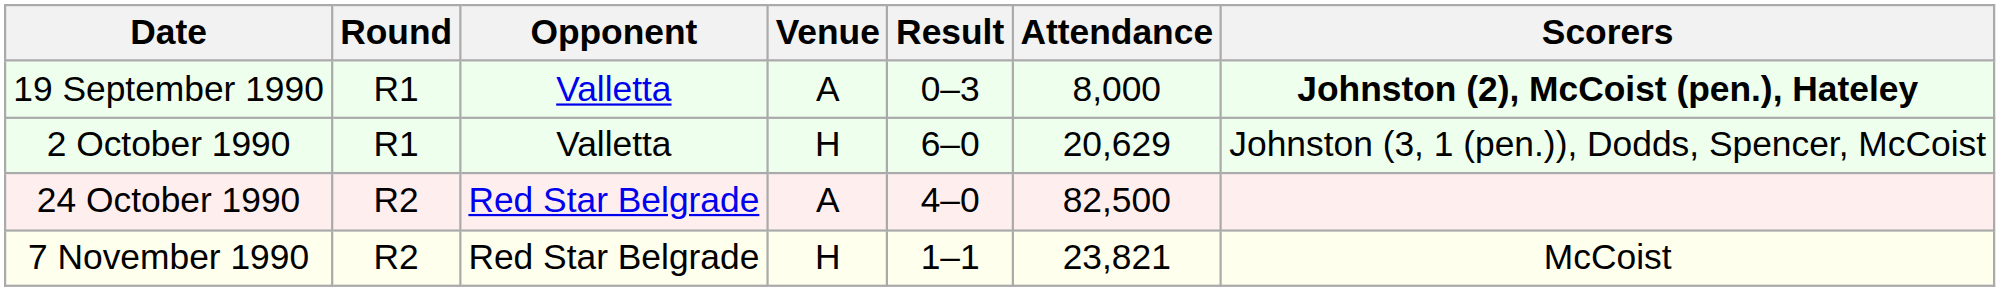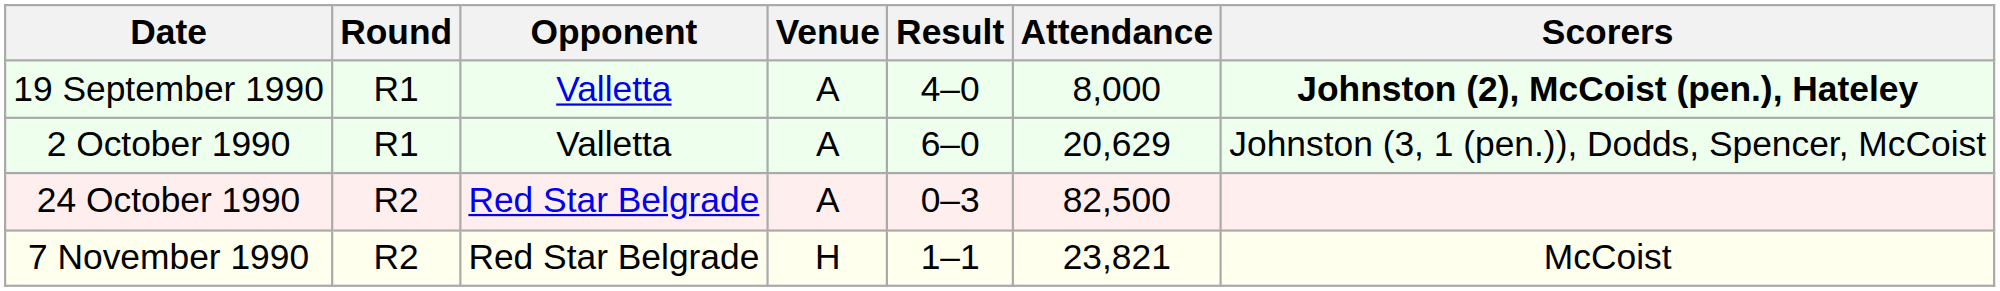 <table class="wikitable sortable" style="font-size:100%; text-align:center">
 <tr>
 <th>Date</th>
 <th>Round</th>
 <th>Opponent</th>
 <th>Venue</th>
 <th>Result</th>
 <th>Attendance</th>
 <th>Scorers</th>
 </tr>
 <tr bgcolor = "#EEFFEE">
 <td>19 September 1990</td>
 <td>R1</td>
 <td> <a href='#'>Valletta</a></td>
 <td>A</td>
-<td>0–3</td>
+<td>4–0</td>
 <td>8,000</td>
 <td><strong>Johnston (2), McCoist (pen.), Hateley</strong></td>
 </tr>
 <tr bgcolor = "#EEFFEE">
 <td>2 October 1990</td>
 <td>R1</td>
 <td> Valletta</td>
-<td>H</td>
+<td>A</td>
 <td>6–0</td>
 <td>20,629</td>
 <td>Johnston (3, 1 (pen.)), Dodds, Spencer, McCoist</td>
 </tr>
 <tr bgcolor = "#FFEEEE">
 <td>24 October 1990</td>
 <td>R2</td>
 <td> <a href='#'>Red Star Belgrade</a></td>
 <td>A</td>
-<td>4–0</td>
+<td>0–3</td>
 <td>82,500</td>
 <td></td>
 </tr>
 <tr bgcolor = "#FFFFEE">
 <td>7 November 1990</td>
 <td>R2</td>
 <td> Red Star Belgrade</td>
 <td>H</td>
 <td>1–1</td>
 <td>23,821</td>
 <td>McCoist</td>
 </tr>
 </table>
